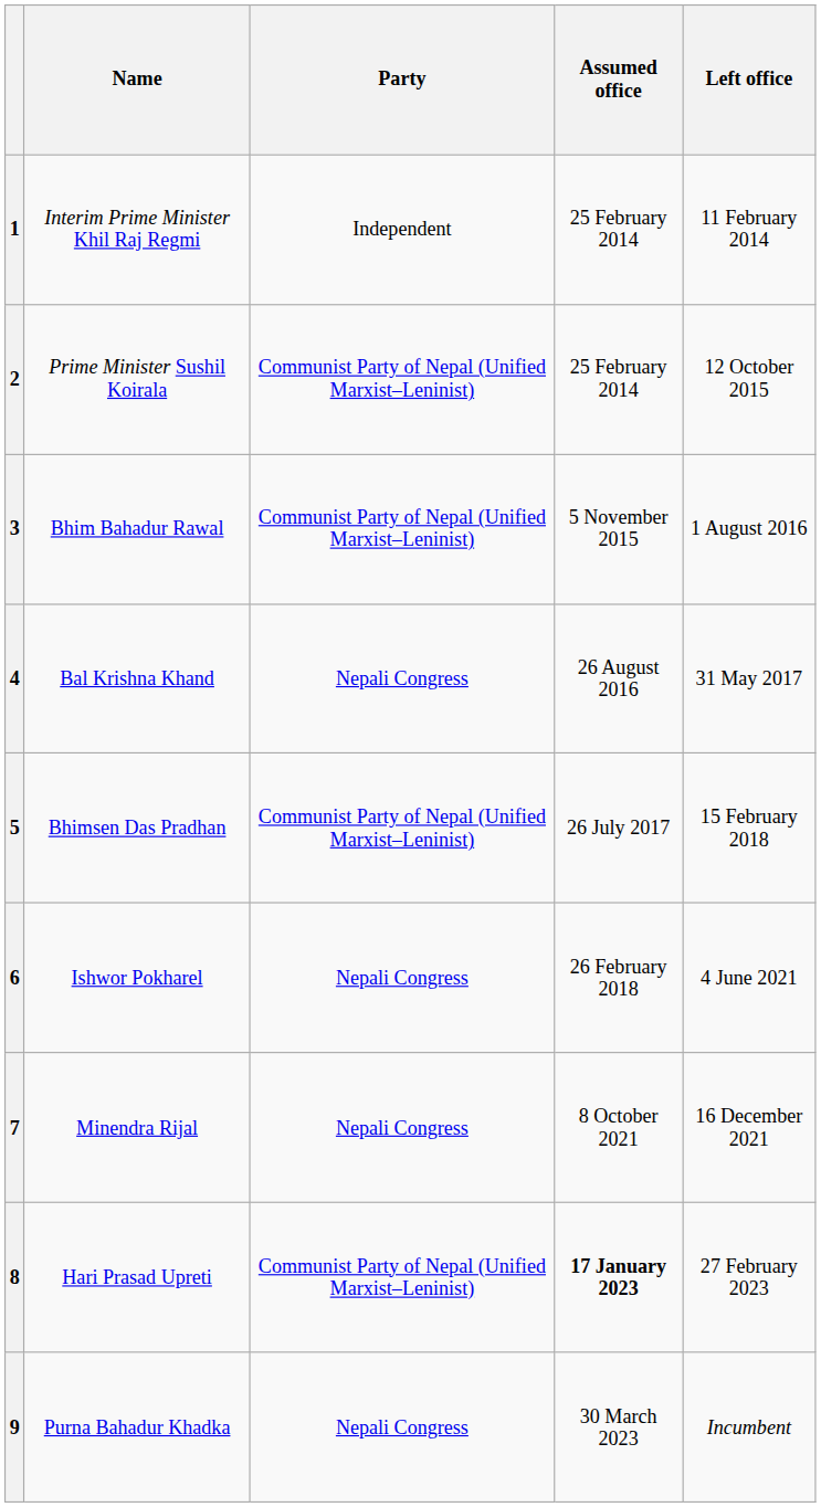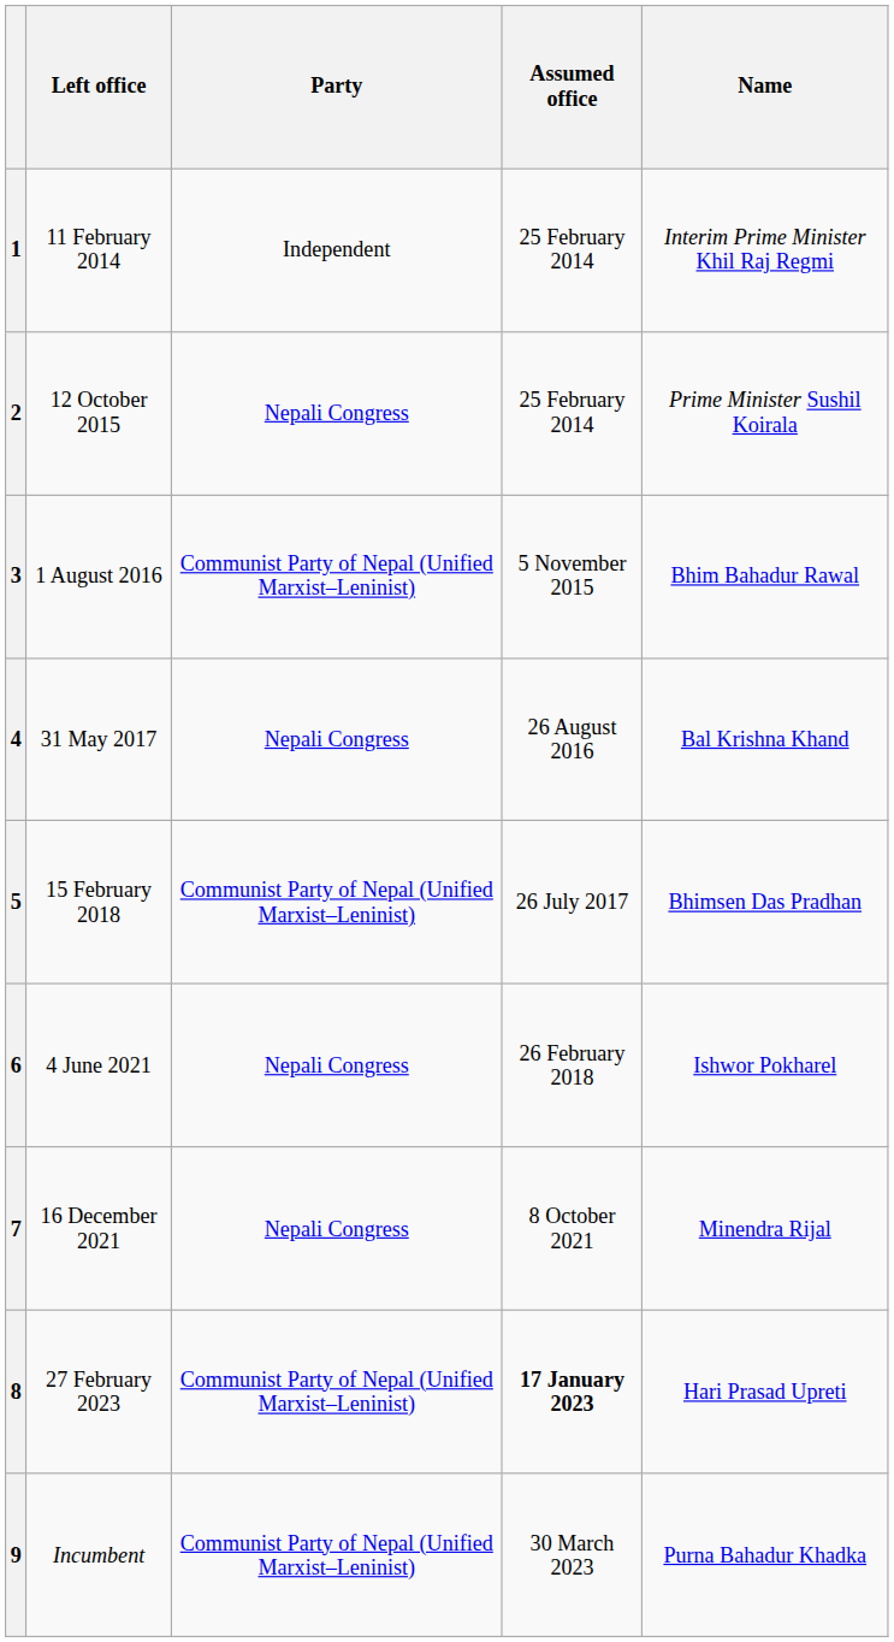 <table class="wikitable" style="text-align: center; width: 650px; height: 1200px;">
 <tr>
 <th scope="col"></th>
-<th scope="col">Name</th>
+<th scope="col">Left office</th>
 <th scope="col">Party</th>
 <th scope="col">Assumed office</th>
-<th scope="col">Left office</th>
+<th scope="col">Name</th>
 </tr>
 <tr>
 <th scope="row">1</th>
-<td><em>Interim Prime Minister</em> <a href='#'>Khil Raj Regmi</a></td>
+<td>11 February 2014</td>
 <td>Independent</td>
 <td>25 February 2014</td>
-<td>11 February 2014</td>
+<td><em>Interim Prime Minister</em> <a href='#'>Khil Raj Regmi</a></td>
 </tr>
 <tr>
 <th scope="row">2</th>
+<td>12 October 2015</td>
+<td><a href='#'>Nepali Congress</a></td>
+<td>25 February 2014</td>
 <td><em>Prime Minister</em> <a href='#'>Sushil Koirala</a></td>
-<td><a href='#'>Communist Party of Nepal (Unified Marxist–Leninist)</a></td>
-<td>25 February 2014</td>
-<td>12 October 2015</td>
 </tr>
 <tr>
 <th scope="row">3</th>
-<td><a href='#'>Bhim Bahadur Rawal</a></td>
+<td>1 August 2016</td>
 <td><a href='#'>Communist Party of Nepal (Unified Marxist–Leninist)</a></td>
 <td>5 November 2015</td>
-<td>1 August 2016</td>
+<td><a href='#'>Bhim Bahadur Rawal</a></td>
 </tr>
 <tr>
 <th scope="row">4</th>
-<td><a href='#'>Bal Krishna Khand</a></td>
+<td>31 May 2017</td>
 <td><a href='#'>Nepali Congress</a></td>
 <td>26 August 2016</td>
-<td>31 May 2017</td>
+<td><a href='#'>Bal Krishna Khand</a></td>
 </tr>
 <tr>
 <th scope="row">5</th>
-<td><a href='#'>Bhimsen Das Pradhan</a></td>
+<td>15 February 2018</td>
 <td><a href='#'>Communist Party of Nepal (Unified Marxist–Leninist)</a></td>
 <td>26 July 2017</td>
-<td>15 February 2018</td>
+<td><a href='#'>Bhimsen Das Pradhan</a></td>
 </tr>
 <tr>
 <th scope="row">6</th>
-<td><a href='#'>Ishwor Pokharel</a></td>
+<td>4 June 2021</td>
 <td><a href='#'>Nepali Congress</a></td>
 <td>26 February 2018</td>
-<td>4 June 2021</td>
+<td><a href='#'>Ishwor Pokharel</a></td>
 </tr>
 <tr>
 <th scope="row">7</th>
-<td><a href='#'>Minendra Rijal</a></td>
+<td>16 December 2021</td>
 <td><a href='#'>Nepali Congress</a></td>
 <td>8 October 2021</td>
-<td>16 December 2021</td>
+<td><a href='#'>Minendra Rijal</a></td>
 </tr>
 <tr>
 <th>8</th>
-<td><a href='#'>Hari Prasad Upreti</a></td>
+<td>27 February 2023</td>
 <td><a href='#'>Communist Party of Nepal (Unified Marxist–Leninist)</a></td>
 <td><strong>17 January 2023</strong></td>
-<td>27 February 2023</td>
+<td><a href='#'>Hari Prasad Upreti</a></td>
 </tr>
 <tr>
 <th>9</th>
+<td><em>Incumbent</em></td>
+<td><a href='#'>Communist Party of Nepal (Unified Marxist–Leninist)</a></td>
+<td>30 March 2023</td>
 <td><a href='#'>Purna Bahadur Khadka</a></td>
-<td><a href='#'>Nepali Congress</a></td>
-<td>30 March 2023</td>
-<td><em>Incumbent</em></td>
 </tr>
 </table>
